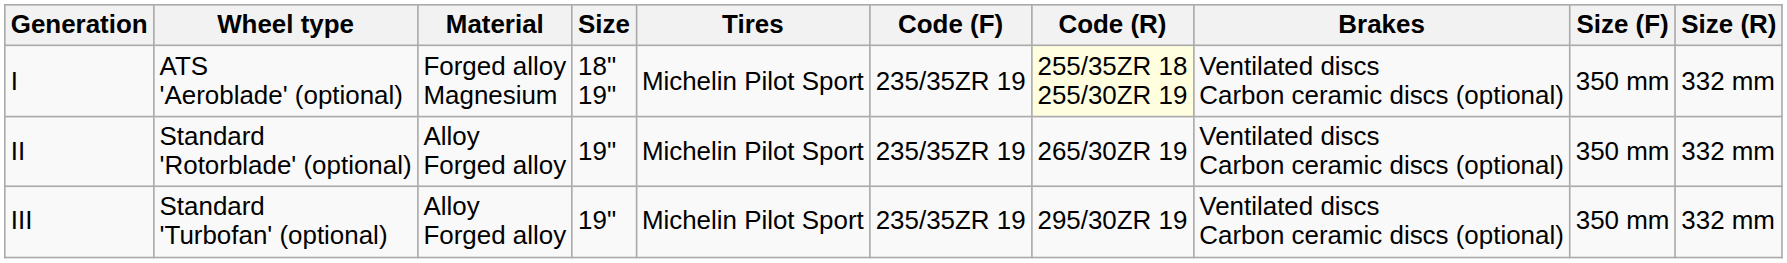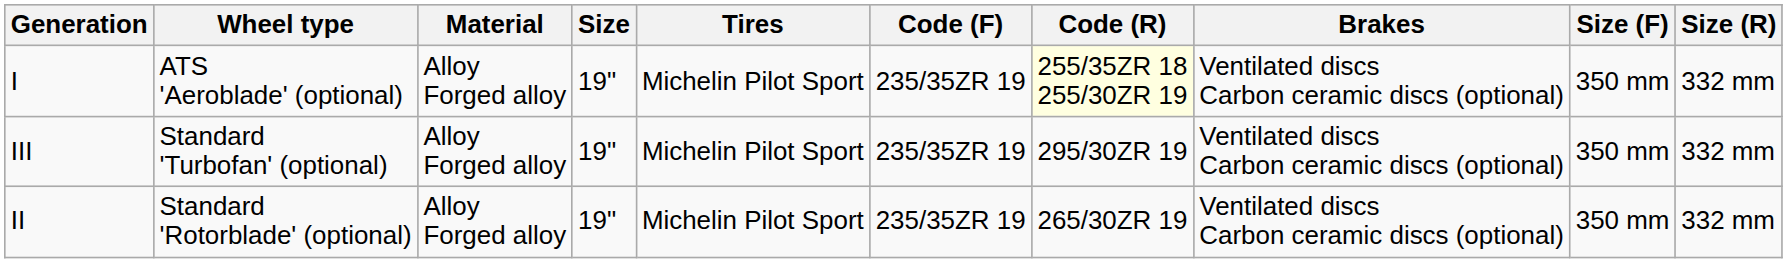 <table class="wikitable">
 <tr>
 <th>Generation</th>
 <th>Wheel type</th>
 <th>Material</th>
 <th>Size</th>
 <th>Tires</th>
 <th>Code (F)</th>
 <th>Code (R)</th>
 <th>Brakes</th>
 <th>Size (F)</th>
 <th>Size (R)</th>
 </tr>
 <tr>
 <td>I</td>
 <td>ATS<br>'Aeroblade' (optional)</td>
-<td>Forged alloy<br>Magnesium</td>
-<td>18"<br>19"</td>
+<td>Alloy<br>Forged alloy</td>
+<td>19"</td>
 <td>Michelin Pilot Sport</td>
 <td>235/35ZR 19</td>
 <td style="background: lightyellow;">255/35ZR 18<br>255/30ZR 19</td>
+<td>Ventilated discs<br>Carbon ceramic discs (optional)</td>
+<td>350 mm</td>
+<td>332 mm</td>
+</tr>
+<tr>
+<td>III</td>
+<td>Standard<br>'Turbofan' (optional)</td>
+<td>Alloy<br>Forged alloy</td>
+<td>19"</td>
+<td>Michelin Pilot Sport</td>
+<td>235/35ZR 19</td>
+<td>295/30ZR 19</td>
 <td>Ventilated discs<br>Carbon ceramic discs (optional)</td>
 <td>350 mm</td>
 <td>332 mm</td>
 </tr>
 <tr>
 <td>II</td>
 <td>Standard<br>'Rotorblade' (optional)</td>
 <td>Alloy<br>Forged alloy</td>
 <td>19"</td>
 <td>Michelin Pilot Sport</td>
 <td>235/35ZR 19</td>
 <td>265/30ZR 19</td>
 <td>Ventilated discs<br>Carbon ceramic discs (optional)</td>
 <td>350 mm</td>
 <td>332 mm</td>
 </tr>
-<tr>
-<td>III</td>
-<td>Standard<br>'Turbofan' (optional)</td>
-<td>Alloy<br>Forged alloy</td>
-<td>19"</td>
-<td>Michelin Pilot Sport</td>
-<td>235/35ZR 19</td>
-<td>295/30ZR 19</td>
-<td>Ventilated discs<br>Carbon ceramic discs (optional)</td>
-<td>350 mm</td>
-<td>332 mm</td>
-</tr>
 </table>
